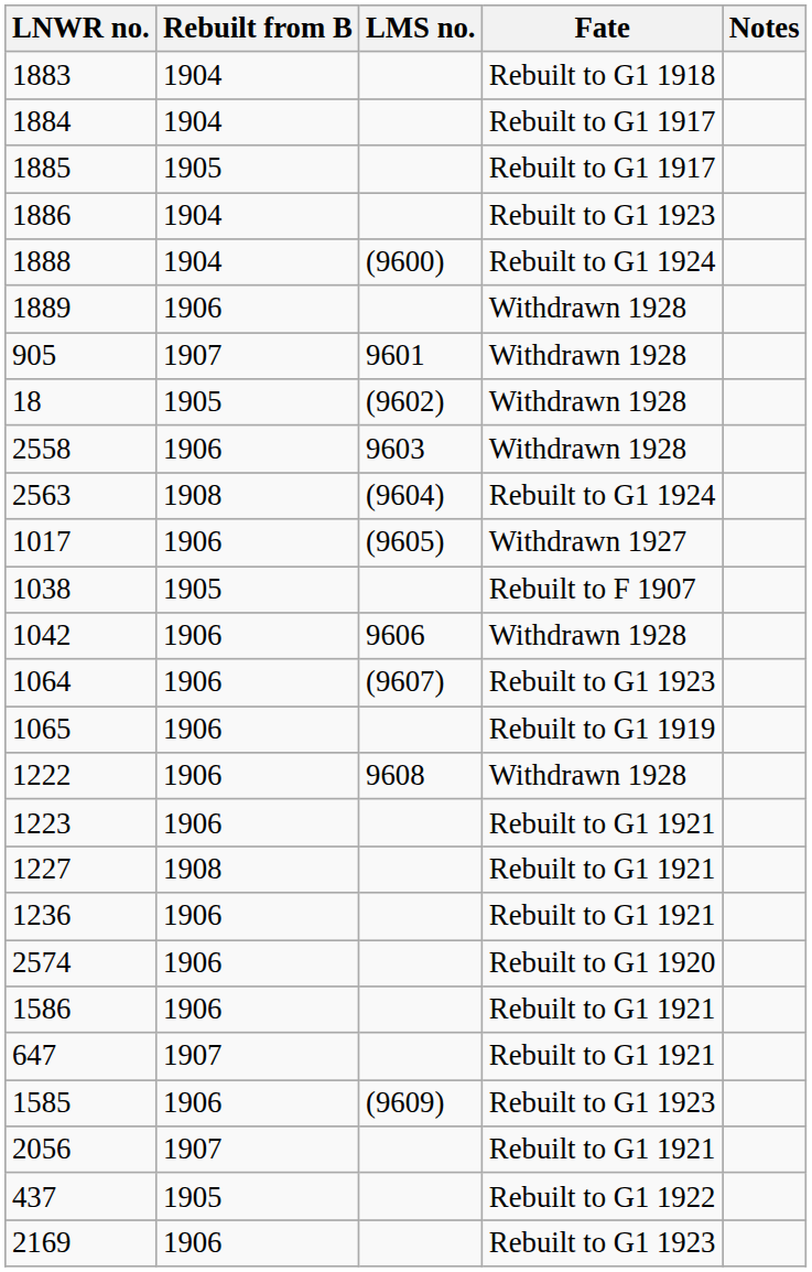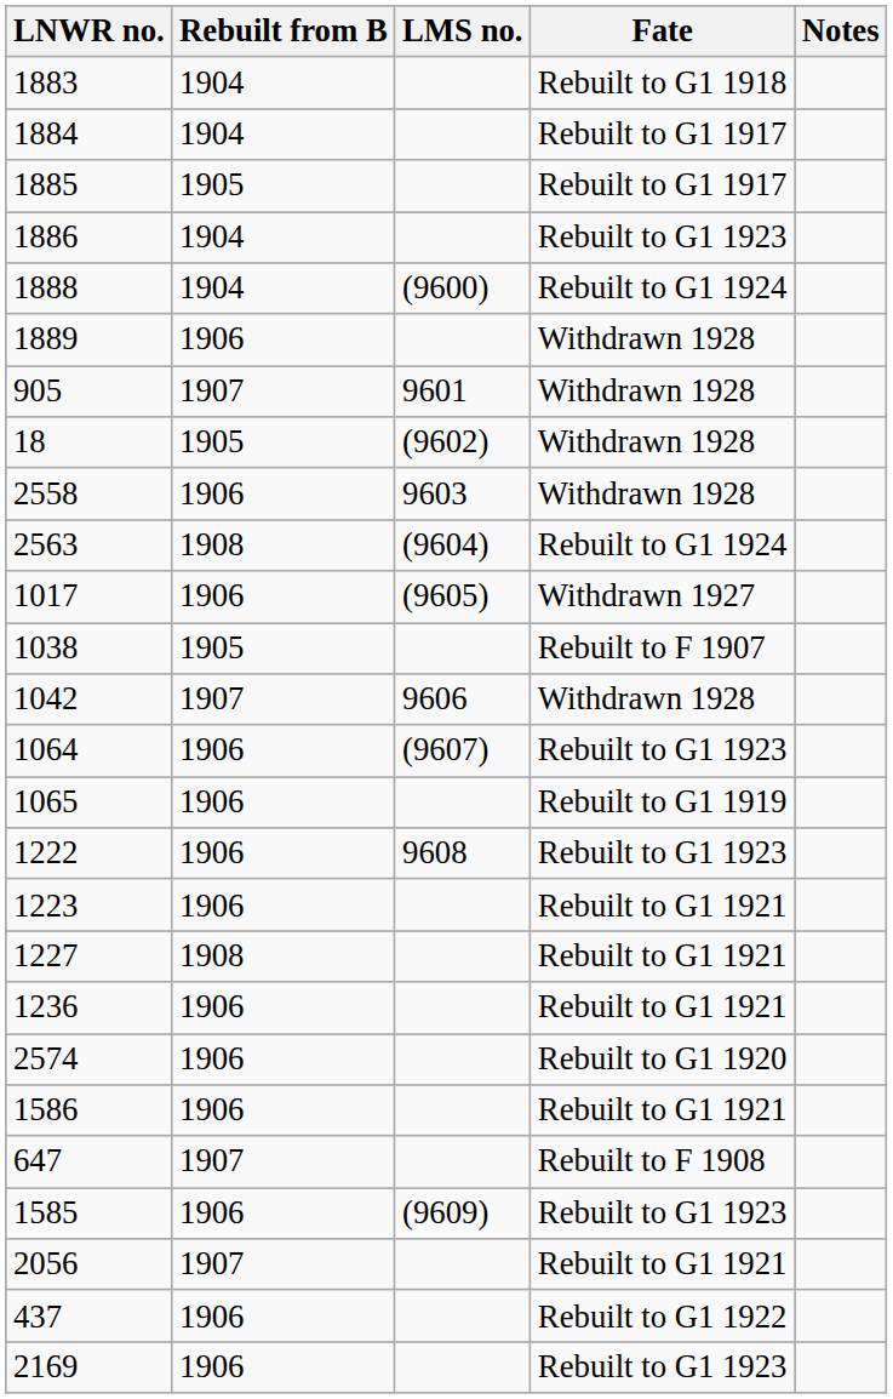 <table class="wikitable sortable">
 <tr>
 <th>LNWR no.</th>
 <th>Rebuilt from B</th>
 <th>LMS no.</th>
 <th>Fate</th>
 <th>Notes</th>
 </tr>
 <tr>
 <td>1883</td>
 <td>1904</td>
 <td></td>
 <td>Rebuilt to G1 1918</td>
 <td></td>
 </tr>
 <tr>
 <td>1884</td>
 <td>1904</td>
 <td></td>
 <td>Rebuilt to G1 1917</td>
 <td></td>
 </tr>
 <tr>
 <td>1885</td>
 <td>1905</td>
 <td></td>
 <td>Rebuilt to G1 1917</td>
 <td></td>
 </tr>
 <tr>
 <td>1886</td>
 <td>1904</td>
 <td></td>
 <td>Rebuilt to G1 1923</td>
 <td></td>
 </tr>
 <tr>
 <td>1888</td>
 <td>1904</td>
 <td>(9600)</td>
 <td>Rebuilt to G1 1924</td>
 <td></td>
 </tr>
 <tr>
 <td>1889</td>
 <td>1906</td>
 <td></td>
 <td>Withdrawn 1928</td>
 <td></td>
 </tr>
 <tr>
 <td>905</td>
 <td>1907</td>
 <td>9601</td>
 <td>Withdrawn 1928</td>
 <td></td>
 </tr>
 <tr>
 <td>18</td>
 <td>1905</td>
 <td>(9602)</td>
 <td>Withdrawn 1928</td>
 <td></td>
 </tr>
 <tr>
 <td>2558</td>
 <td>1906</td>
 <td>9603</td>
 <td>Withdrawn 1928</td>
 <td></td>
 </tr>
 <tr>
 <td>2563</td>
 <td>1908</td>
 <td>(9604)</td>
 <td>Rebuilt to G1 1924</td>
 <td></td>
 </tr>
 <tr>
 <td>1017</td>
 <td>1906</td>
 <td>(9605)</td>
 <td>Withdrawn 1927</td>
 <td></td>
 </tr>
 <tr>
 <td>1038</td>
 <td>1905</td>
 <td></td>
 <td>Rebuilt to F 1907</td>
 <td></td>
 </tr>
 <tr>
 <td>1042</td>
-<td>1906</td>
+<td>1907</td>
 <td>9606</td>
 <td>Withdrawn 1928</td>
 <td></td>
 </tr>
 <tr>
 <td>1064</td>
 <td>1906</td>
 <td>(9607)</td>
 <td>Rebuilt to G1 1923</td>
 <td></td>
 </tr>
 <tr>
 <td>1065</td>
 <td>1906</td>
 <td></td>
 <td>Rebuilt to G1 1919</td>
 <td></td>
 </tr>
 <tr>
 <td>1222</td>
 <td>1906</td>
 <td>9608</td>
-<td>Withdrawn 1928</td>
+<td>Rebuilt to G1 1923</td>
 <td></td>
 </tr>
 <tr>
 <td>1223</td>
 <td>1906</td>
 <td></td>
 <td>Rebuilt to G1 1921</td>
 <td></td>
 </tr>
 <tr>
 <td>1227</td>
 <td>1908</td>
 <td></td>
 <td>Rebuilt to G1 1921</td>
 <td></td>
 </tr>
 <tr>
 <td>1236</td>
 <td>1906</td>
 <td></td>
 <td>Rebuilt to G1 1921</td>
 <td></td>
 </tr>
 <tr>
 <td>2574</td>
 <td>1906</td>
 <td></td>
 <td>Rebuilt to G1 1920</td>
 <td></td>
 </tr>
 <tr>
 <td>1586</td>
 <td>1906</td>
 <td></td>
 <td>Rebuilt to G1 1921</td>
 <td></td>
 </tr>
 <tr>
 <td>647</td>
 <td>1907</td>
 <td></td>
-<td>Rebuilt to G1 1921</td>
+<td>Rebuilt to F 1908</td>
 <td></td>
 </tr>
 <tr>
 <td>1585</td>
 <td>1906</td>
 <td>(9609)</td>
 <td>Rebuilt to G1 1923</td>
 <td></td>
 </tr>
 <tr>
 <td>2056</td>
 <td>1907</td>
 <td></td>
 <td>Rebuilt to G1 1921</td>
 <td></td>
 </tr>
 <tr>
 <td>437</td>
-<td>1905</td>
+<td>1906</td>
 <td></td>
 <td>Rebuilt to G1 1922</td>
 <td></td>
 </tr>
 <tr>
 <td>2169</td>
 <td>1906</td>
 <td></td>
 <td>Rebuilt to G1 1923</td>
 <td></td>
 </tr>
 </table>
